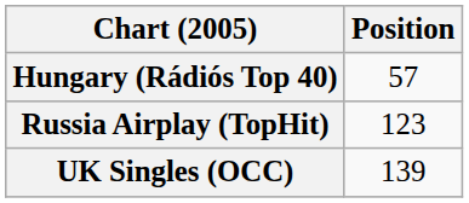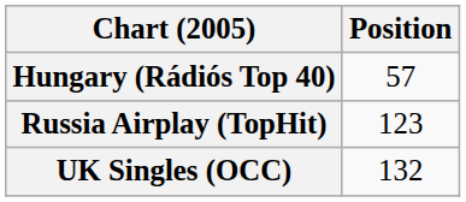 <table class="wikitable plainrowheaders" style="text-align:center">
 <tr>
 <th>Chart (2005)</th>
 <th>Position</th>
 </tr>
 <tr>
 <th scope="row">Hungary (Rádiós Top 40)</th>
 <td>57</td>
 </tr>
 <tr>
 <th scope="row">Russia Airplay (TopHit)</th>
 <td>123</td>
 </tr>
 <tr>
 <th scope="row">UK Singles (OCC)</th>
-<td>139</td>
+<td>132</td>
 </tr>
 </table>
